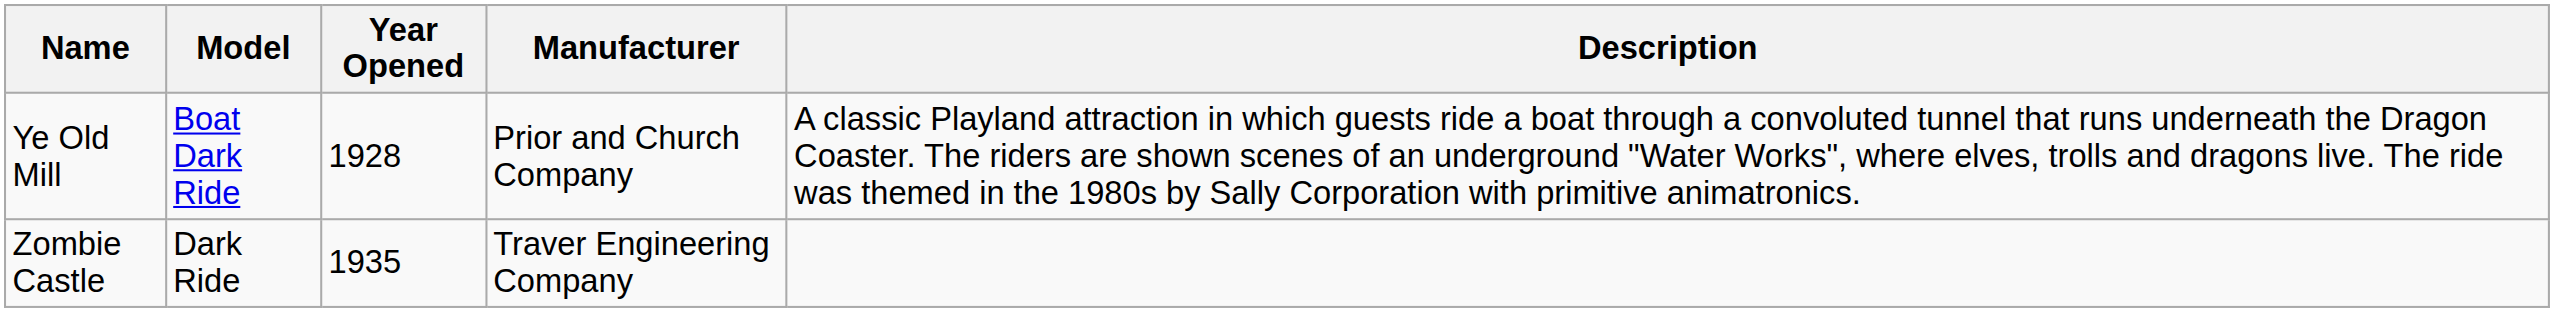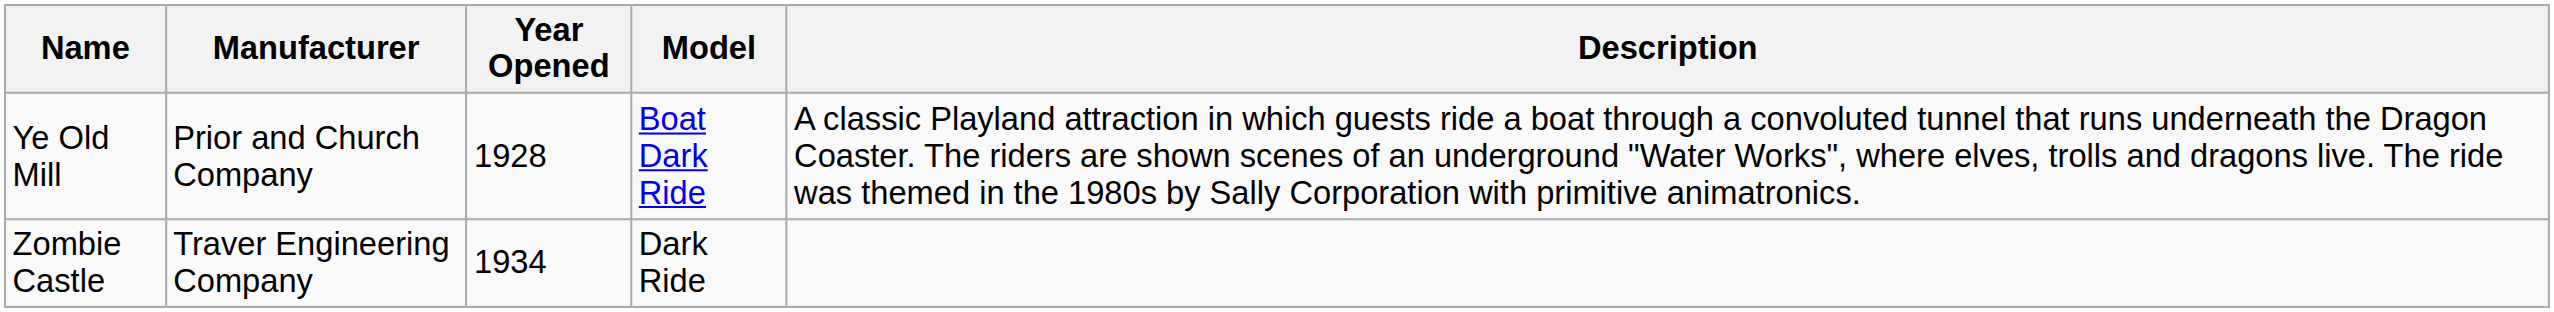 <table class="wikitable sortable">
 <tr>
 <th>Name</th>
+<th>Manufacturer</th>
+<th>Year Opened</th>
 <th>Model</th>
-<th>Year Opened</th>
-<th>Manufacturer</th>
 <th>Description</th>
 </tr>
 <tr>
 <td>Ye Old Mill</td>
+<td>Prior and Church Company</td>
+<td>1928</td>
 <td><a href='#'>Boat Dark Ride</a></td>
-<td>1928</td>
-<td>Prior and Church Company</td>
 <td>A classic Playland attraction in which guests ride a boat through a convoluted tunnel that runs underneath the Dragon Coaster. The riders are shown scenes of an underground "Water Works", where elves, trolls and dragons live. The ride was themed in the 1980s by Sally Corporation with primitive animatronics.</td>
 </tr>
 <tr>
 <td>Zombie Castle</td>
+<td>Traver Engineering Company</td>
+<td>1934</td>
 <td>Dark Ride</td>
-<td>1935</td>
-<td>Traver Engineering Company</td>
 <td></td>
 </tr>
 </table>
